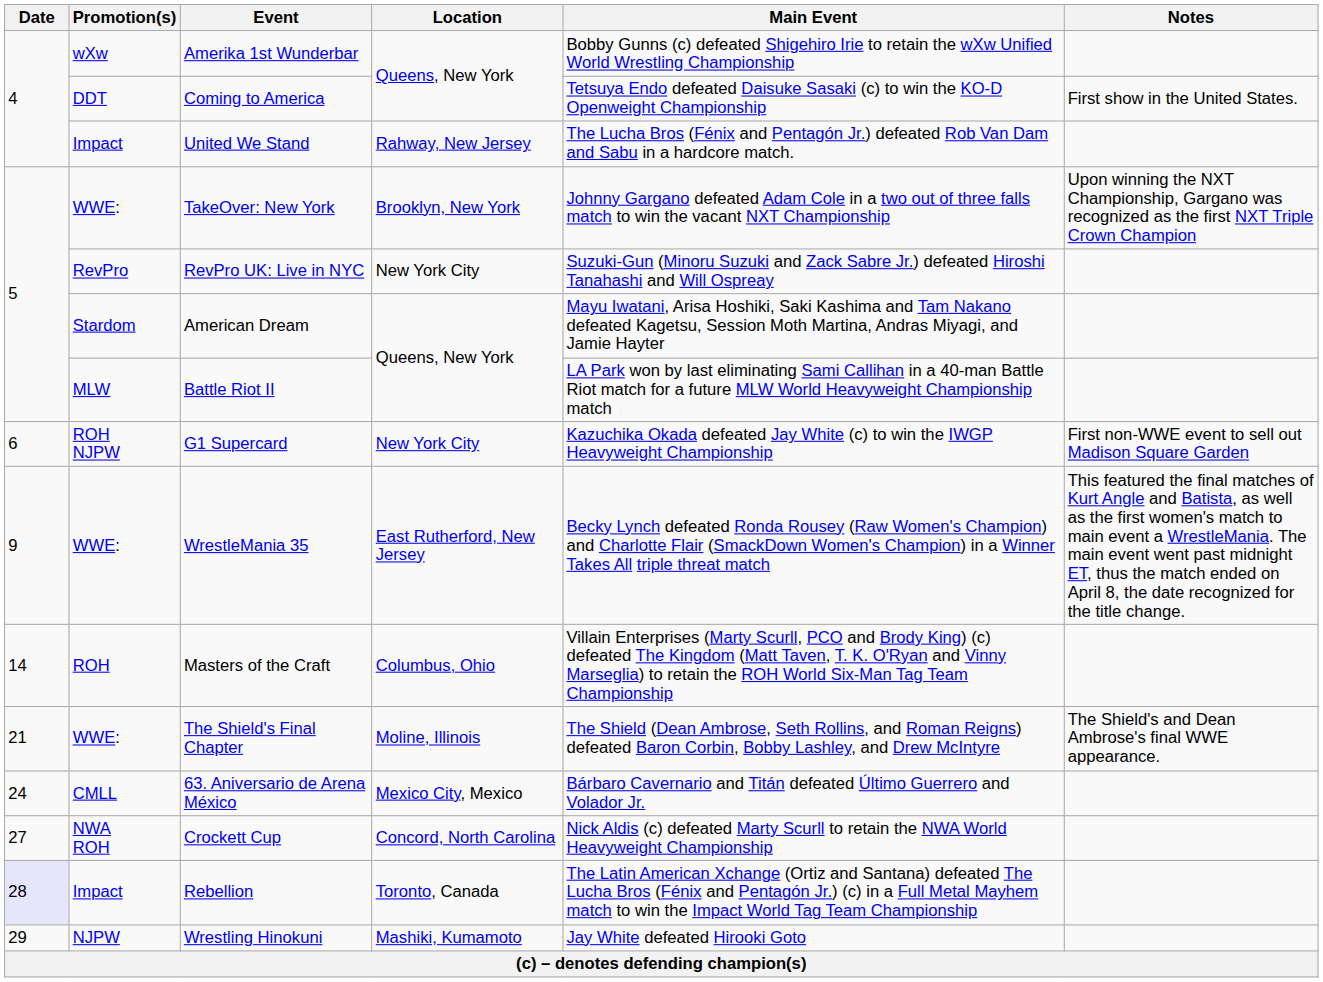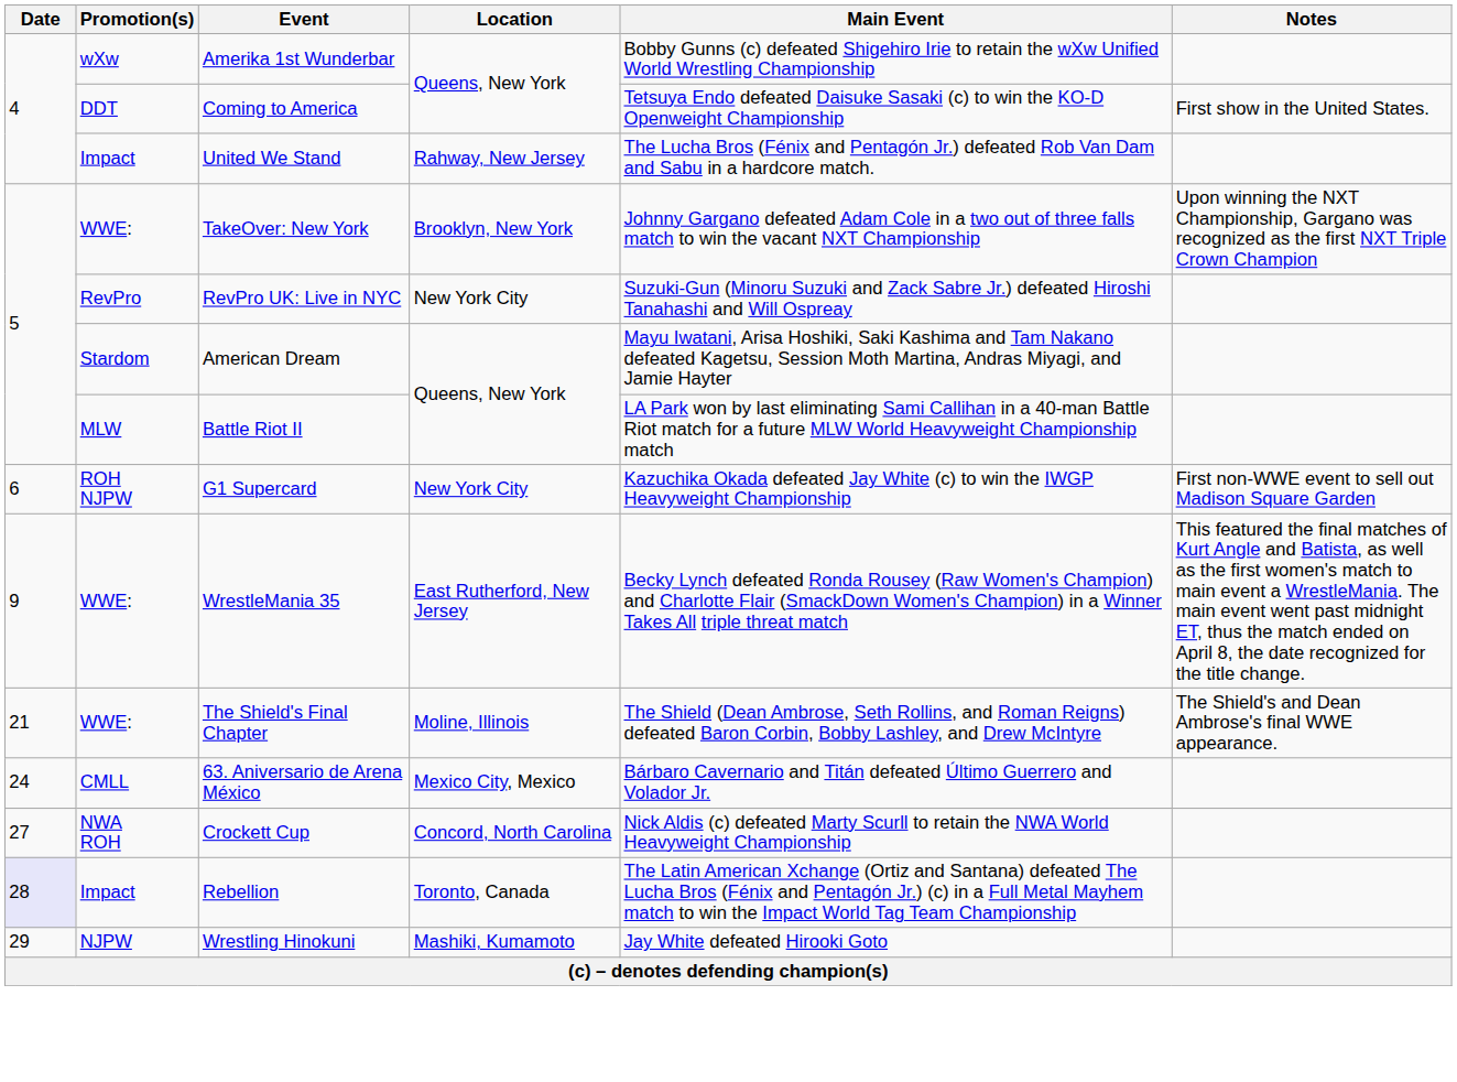 <table class="wikitable" style="width:100%;">
 <tr>
 <th width=5%>Date</th>
 <th width=5%>Promotion(s)</th>
 <th style="width:15%;">Event</th>
 <th style="width:15%;">Location</th>
 <th style="width:40%;">Main Event</th>
 <th style="width:20%;">Notes</th>
 </tr>
 <tr>
 <td rowspan="3">4</td>
 <td><a href='#'>wXw</a></td>
 <td><a href='#'>Amerika 1st Wunderbar</a><br></td>
 <td rowspan="2"><a href='#'>Queens</a>, New York</td>
 <td>Bobby Gunns (c) defeated <a href='#'>Shigehiro Irie</a> to retain the <a href='#'>wXw Unified World Wrestling Championship</a></td>
 <td></td>
 </tr>
 <tr>
 <td><a href='#'>DDT</a></td>
 <td><a href='#'>Coming to America</a><br></td>
 <td><a href='#'>Tetsuya Endo</a> defeated <a href='#'>Daisuke Sasaki</a> (c) to win the <a href='#'>KO-D Openweight Championship</a></td>
 <td>First show in the United States.</td>
 </tr>
 <tr>
 <td><a href='#'>Impact</a></td>
 <td><a href='#'>United We Stand</a></td>
 <td><a href='#'>Rahway, New Jersey</a></td>
 <td><a href='#'>The Lucha Bros</a> (<a href='#'>Fénix</a> and <a href='#'>Pentagón Jr.</a>) defeated <a href='#'>Rob Van Dam and Sabu</a> in a hardcore match.</td>
 <td></td>
 </tr>
 <tr>
 <td rowspan="4">5</td>
 <td><a href='#'>WWE</a>:<br></td>
 <td><a href='#'>TakeOver: New York</a></td>
 <td><a href='#'>Brooklyn, New York</a></td>
 <td><a href='#'>Johnny Gargano</a> defeated <a href='#'>Adam Cole</a> in a <a href='#'>two out of three falls match</a> to win the vacant <a href='#'>NXT Championship</a></td>
 <td>Upon winning the NXT Championship, Gargano was recognized as the first <a href='#'>NXT Triple Crown Champion</a></td>
 </tr>
 <tr>
 <td><a href='#'>RevPro</a></td>
 <td><a href='#'>RevPro UK: Live in NYC</a><br></td>
 <td>New York City</td>
 <td><a href='#'>Suzuki-Gun</a> (<a href='#'>Minoru Suzuki</a> and <a href='#'>Zack Sabre Jr.</a>) defeated <a href='#'>Hiroshi Tanahashi</a> and <a href='#'>Will Ospreay</a></td>
 <td></td>
 </tr>
 <tr>
 <td><a href='#'>Stardom</a></td>
 <td>American Dream</td>
 <td rowspan="2">Queens, New York</td>
 <td><a href='#'>Mayu Iwatani</a>, Arisa Hoshiki, Saki Kashima and <a href='#'>Tam Nakano</a> defeated Kagetsu, Session Moth Martina, Andras Miyagi, and Jamie Hayter</td>
 <td></td>
 </tr>
 <tr>
 <td><a href='#'>MLW</a></td>
 <td><a href='#'>Battle Riot II</a></td>
 <td><a href='#'>LA Park</a> won by last eliminating <a href='#'>Sami Callihan</a> in a 40-man Battle Riot match for a future <a href='#'>MLW World Heavyweight Championship</a> match</td>
 <td></td>
 </tr>
 <tr>
 <td>6</td>
 <td><a href='#'>ROH</a><br><a href='#'>NJPW</a></td>
 <td><a href='#'>G1 Supercard</a></td>
 <td><a href='#'>New York City</a></td>
 <td><a href='#'>Kazuchika Okada</a> defeated <a href='#'>Jay White</a> (c) to win the <a href='#'>IWGP Heavyweight Championship</a></td>
 <td>First non-WWE event to sell out <a href='#'>Madison Square Garden</a></td>
 </tr>
 <tr>
 <td>9</td>
 <td><a href='#'>WWE</a>:<br></td>
 <td><a href='#'>WrestleMania 35</a></td>
 <td><a href='#'>East Rutherford, New Jersey</a></td>
 <td><a href='#'>Becky Lynch</a> defeated <a href='#'>Ronda Rousey</a> (<a href='#'>Raw Women's Champion</a>) and <a href='#'>Charlotte Flair</a> (<a href='#'>SmackDown Women's Champion</a>) in a <a href='#'>Winner Takes All</a> <a href='#'>triple threat match</a></td>
 <td>This featured the final matches of <a href='#'>Kurt Angle</a> and <a href='#'>Batista</a>, as well as the first women's match to main event a <a href='#'>WrestleMania</a>. The main event went past midnight <a href='#'>ET</a>, thus the match ended on April 8, the date recognized for the title change.</td>
 </tr>
 <tr>
-<td>14</td>
-<td><a href='#'>ROH</a></td>
-<td>Masters of the Craft</td>
-<td><a href='#'>Columbus, Ohio</a></td>
-<td>Villain Enterprises (<a href='#'>Marty Scurll</a>, <a href='#'>PCO</a> and <a href='#'>Brody King</a>) (c) defeated <a href='#'>The Kingdom</a> (<a href='#'>Matt Taven</a>, <a href='#'>T. K. O'Ryan</a> and <a href='#'>Vinny Marseglia</a>) to retain the <a href='#'>ROH World Six-Man Tag Team Championship</a></td>
-<td></td>
-</tr>
-<tr>
 <td>21</td>
 <td><a href='#'>WWE</a>:<br></td>
 <td><a href='#'>The Shield's Final Chapter</a></td>
 <td><a href='#'>Moline, Illinois</a></td>
 <td><a href='#'>The Shield</a> (<a href='#'>Dean Ambrose</a>, <a href='#'>Seth Rollins</a>, and <a href='#'>Roman Reigns</a>) defeated <a href='#'>Baron Corbin</a>, <a href='#'>Bobby Lashley</a>, and <a href='#'>Drew McIntyre</a></td>
 <td>The Shield's and Dean Ambrose's final WWE appearance.</td>
 </tr>
 <tr>
 <td>24</td>
 <td><a href='#'>CMLL</a></td>
 <td><a href='#'>63. Aniversario de Arena México</a></td>
 <td><a href='#'>Mexico City</a>, Mexico</td>
 <td><a href='#'>Bárbaro Cavernario</a> and <a href='#'>Titán</a> defeated <a href='#'>Último Guerrero</a> and <a href='#'>Volador Jr.</a></td>
 <td></td>
 </tr>
 <tr>
 <td>27</td>
 <td><a href='#'>NWA</a><br><a href='#'>ROH</a></td>
 <td><a href='#'>Crockett Cup</a></td>
 <td><a href='#'>Concord, North Carolina</a></td>
 <td><a href='#'>Nick Aldis</a> (c) defeated <a href='#'>Marty Scurll</a> to retain the <a href='#'>NWA World Heavyweight Championship</a></td>
 <td></td>
 </tr>
 <tr>
 <td style="background: lavender;">28</td>
 <td><a href='#'>Impact</a></td>
 <td><a href='#'>Rebellion</a></td>
 <td><a href='#'>Toronto</a>, Canada</td>
 <td><a href='#'>The Latin American Xchange</a> (Ortiz and Santana) defeated <a href='#'>The Lucha Bros</a> (<a href='#'>Fénix</a> and <a href='#'>Pentagón Jr.</a>) (c) in a <a href='#'>Full Metal Mayhem match</a> to win the <a href='#'>Impact World Tag Team Championship</a></td>
 <td></td>
 </tr>
 <tr>
 <td>29</td>
 <td><a href='#'>NJPW</a></td>
 <td><a href='#'>Wrestling Hinokuni</a></td>
 <td><a href='#'>Mashiki, Kumamoto</a></td>
 <td><a href='#'>Jay White</a> defeated <a href='#'>Hirooki Goto</a></td>
 <td></td>
 </tr>
 <tr>
 <th colspan="6">(c) – denotes defending champion(s)</th>
 </tr>
 </table>
